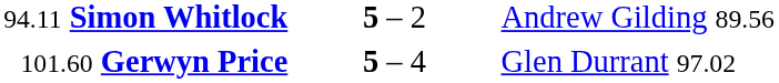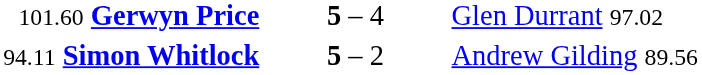 <table style="text-align:center">
 <tr>
 <th width=223></th>
 <th width=100></th>
 <th width=223></th>
 </tr>
 <tr>
+<td align=right><small>101.60</small> <strong><a href='#'>Gerwyn Price</a></strong> </td>
+<td><strong>5</strong> – 4</td>
+<td align=left> <a href='#'>Glen Durrant</a> <small>97.02</small></td>
+</tr>
+<tr>
 <td align=right><small>94.11</small> <strong><a href='#'>Simon Whitlock</a></strong> </td>
 <td><strong>5</strong> – 2</td>
 <td align=left> <a href='#'>Andrew Gilding</a> <small>89.56</small></td>
 </tr>
-<tr>
-<td align=right><small>101.60</small> <strong><a href='#'>Gerwyn Price</a></strong> </td>
-<td><strong>5</strong> – 4</td>
-<td align=left> <a href='#'>Glen Durrant</a> <small>97.02</small></td>
-</tr>
 </table>
